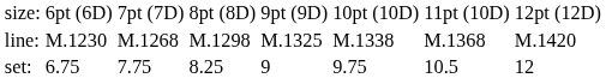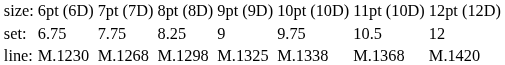 <table style="margin-left:40px;">
 <tr>
 <td>size:</td>
 <td>6pt (6D)</td>
 <td>7pt (7D)</td>
 <td>8pt (8D)</td>
 <td>9pt (9D)</td>
 <td>10pt (10D)</td>
 <td>11pt (10D)</td>
 <td>12pt (12D)</td>
 </tr>
 <tr>
+<td>set:</td>
+<td>6.75</td>
+<td>7.75</td>
+<td>8.25</td>
+<td>9</td>
+<td>9.75</td>
+<td>10.5</td>
+<td>12</td>
+</tr>
+<tr>
 <td>line:</td>
 <td>M.1230</td>
 <td>M.1268</td>
 <td>M.1298</td>
 <td>M.1325</td>
 <td>M.1338</td>
 <td>M.1368</td>
 <td>M.1420</td>
 </tr>
-<tr>
-<td>set:</td>
-<td>6.75</td>
-<td>7.75</td>
-<td>8.25</td>
-<td>9</td>
-<td>9.75</td>
-<td>10.5</td>
-<td>12</td>
-</tr>
 </table>
